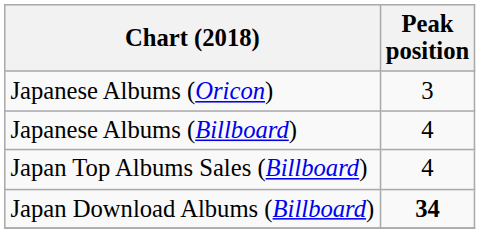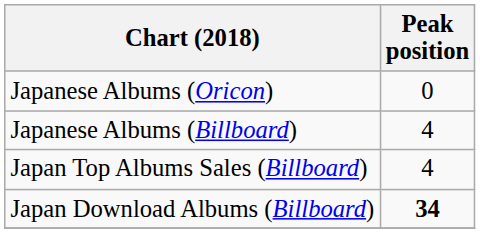 <table class="wikitable sortable">
 <tr>
 <th>Chart (2018)</th>
 <th>Peak<br>position</th>
 </tr>
 <tr>
 <td>Japanese Albums (<em><a href='#'>Oricon</a></em>)</td>
-<td style="text-align:center;">3</td>
+<td style="text-align:center;">0</td>
 </tr>
 <tr>
 <td>Japanese Albums (<em><a href='#'>Billboard</a></em>)</td>
 <td style="text-align:center;">4</td>
 </tr>
 <tr>
 <td>Japan Top Albums Sales (<em><a href='#'>Billboard</a></em>)</td>
 <td style="text-align:center;">4</td>
 </tr>
 <tr>
 <td>Japan Download Albums (<em><a href='#'>Billboard</a></em>)</td>
 <td style="text-align:center;"><strong>34</strong></td>
 </tr>
 <tr>
 </tr>
 </table>
